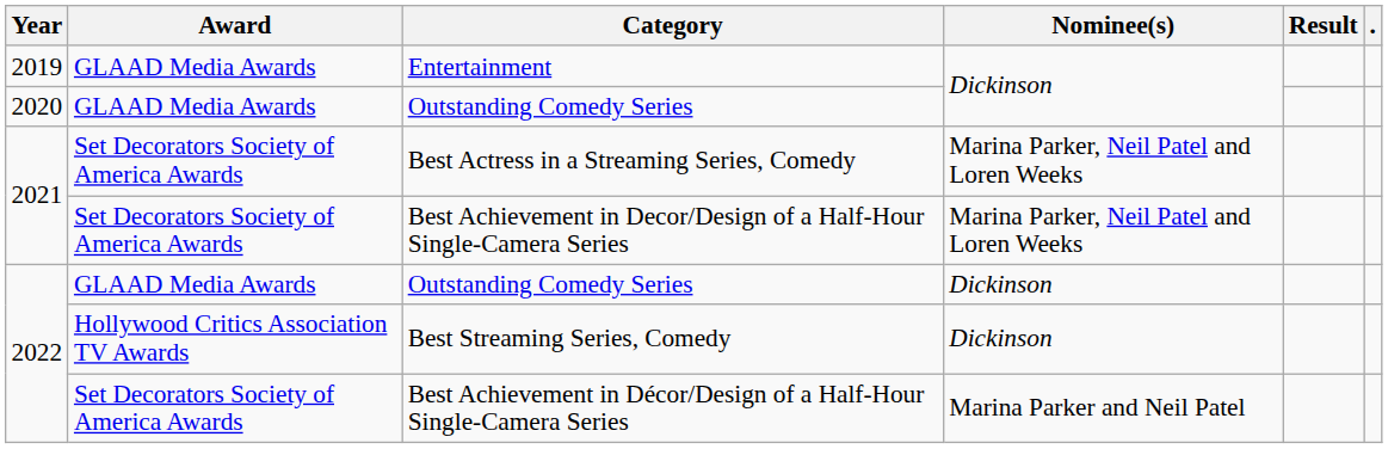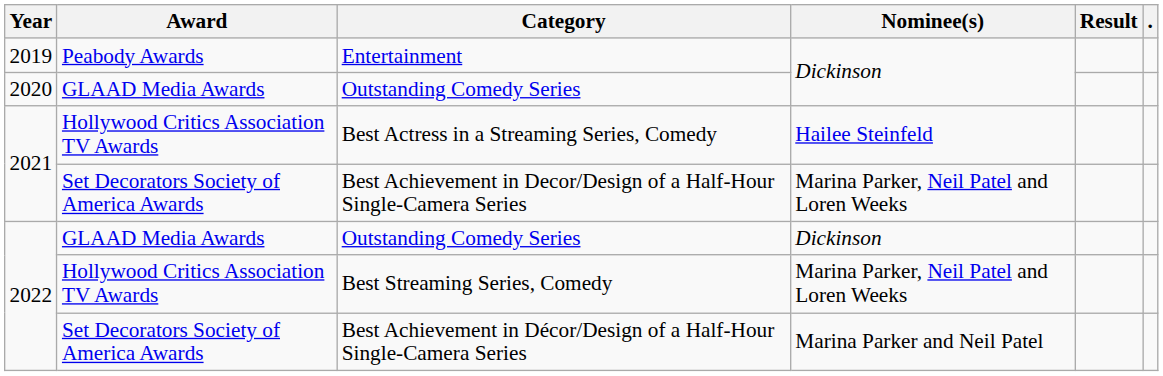 <table class="wikitable plainrowheaders">
 <tr>
 <th>Year</th>
 <th>Award</th>
 <th>Category</th>
 <th>Nominee(s)</th>
 <th>Result</th>
 <th>.</th>
 </tr>
 <tr>
 <td>2019</td>
-<td><a href='#'>GLAAD Media Awards</a></td>
+<td><a href='#'>Peabody Awards</a></td>
 <td><a href='#'>Entertainment</a></td>
 <td rowspan="2"><em>Dickinson</em></td>
 <td></td>
 <td align="center"></td>
 </tr>
 <tr>
 <td>2020</td>
 <td><a href='#'>GLAAD Media Awards</a></td>
 <td><a href='#'>Outstanding Comedy Series</a></td>
 <td></td>
 <td align="center"></td>
 </tr>
 <tr>
 <td rowspan="2">2021</td>
-<td><a href='#'>Set Decorators Society of America Awards</a></td>
+<td><a href='#'>Hollywood Critics Association TV Awards</a></td>
 <td>Best Actress in a Streaming Series, Comedy</td>
-<td>Marina Parker, <a href='#'>Neil Patel</a> and Loren Weeks</td>
+<td><a href='#'>Hailee Steinfeld</a></td>
 <td></td>
 <td align="center"></td>
 </tr>
 <tr>
 <td><a href='#'>Set Decorators Society of America Awards</a></td>
 <td>Best Achievement in Decor/Design of a Half-Hour Single-Camera Series</td>
 <td>Marina Parker, <a href='#'>Neil Patel</a> and Loren Weeks</td>
 <td></td>
 <td align="center"></td>
 </tr>
 <tr>
 <td rowspan="3">2022</td>
 <td><a href='#'>GLAAD Media Awards</a></td>
 <td><a href='#'>Outstanding Comedy Series</a></td>
 <td><em>Dickinson</em></td>
 <td></td>
 <td align="center"></td>
 </tr>
 <tr>
 <td><a href='#'>Hollywood Critics Association TV Awards</a></td>
 <td>Best Streaming Series, Comedy</td>
-<td><em>Dickinson</em></td>
+<td>Marina Parker, <a href='#'>Neil Patel</a> and Loren Weeks</td>
 <td></td>
 <td align="center"></td>
 </tr>
 <tr>
 <td><a href='#'>Set Decorators Society of America Awards</a></td>
 <td>Best Achievement in Décor/Design of a Half-Hour Single-Camera Series</td>
 <td>Marina Parker and Neil Patel</td>
 <td></td>
 <td align="center"></td>
 </tr>
 </table>
